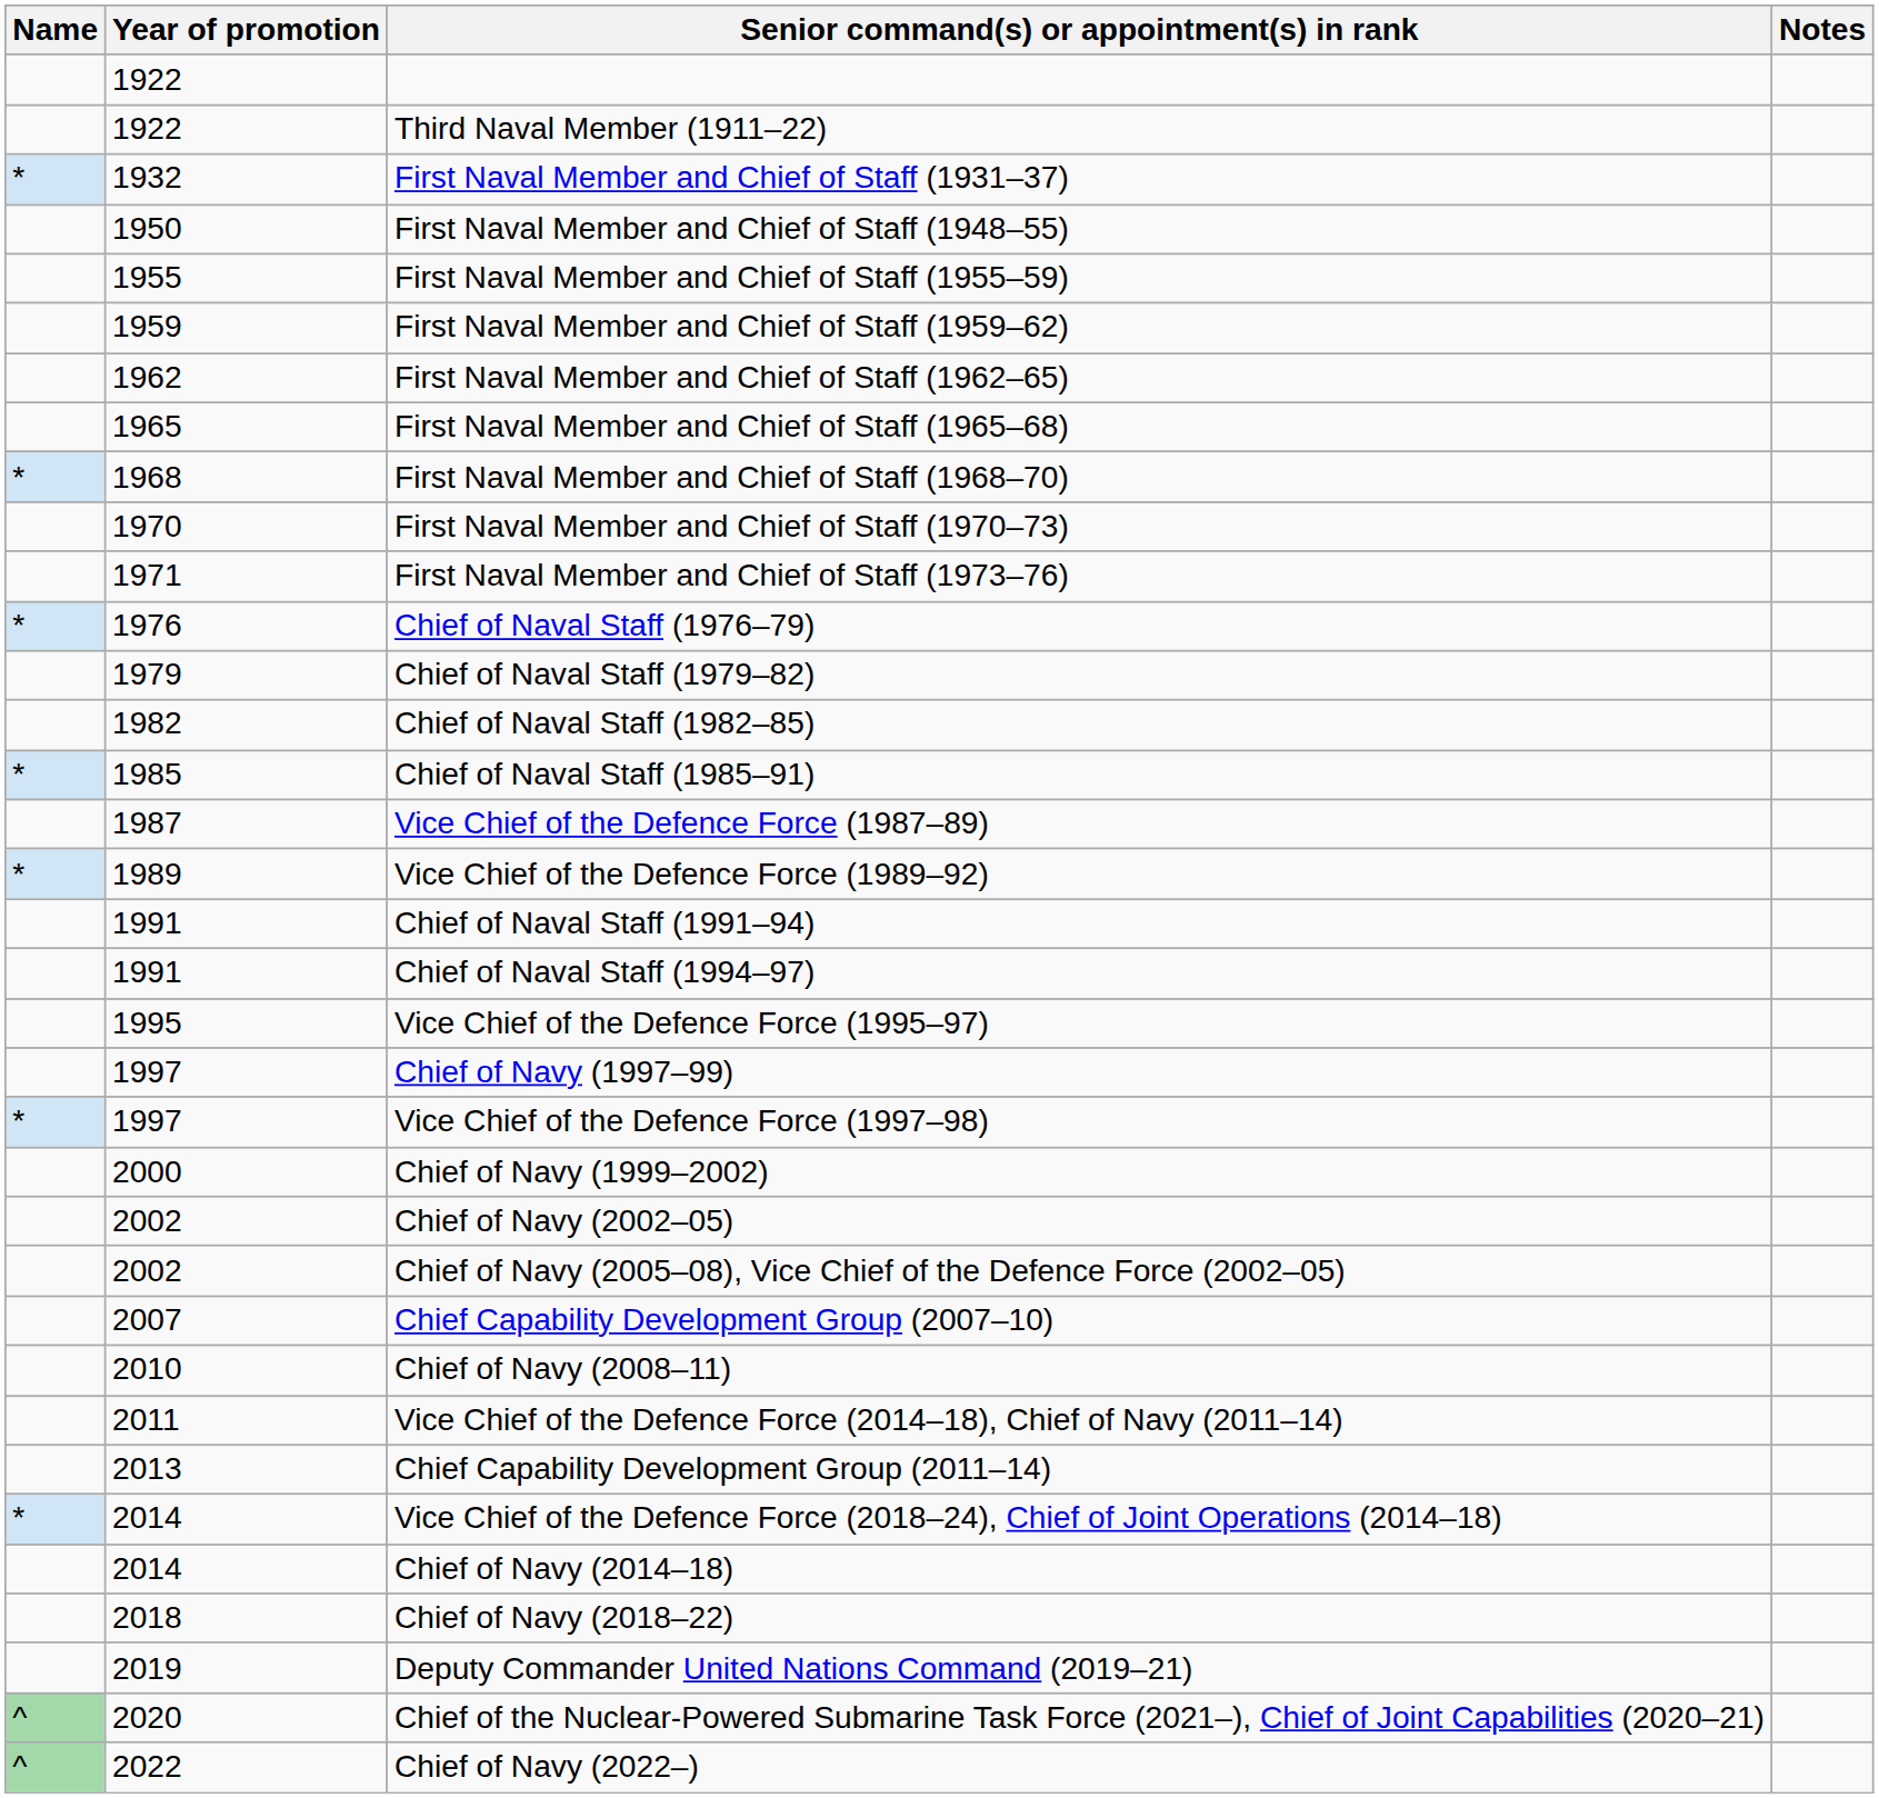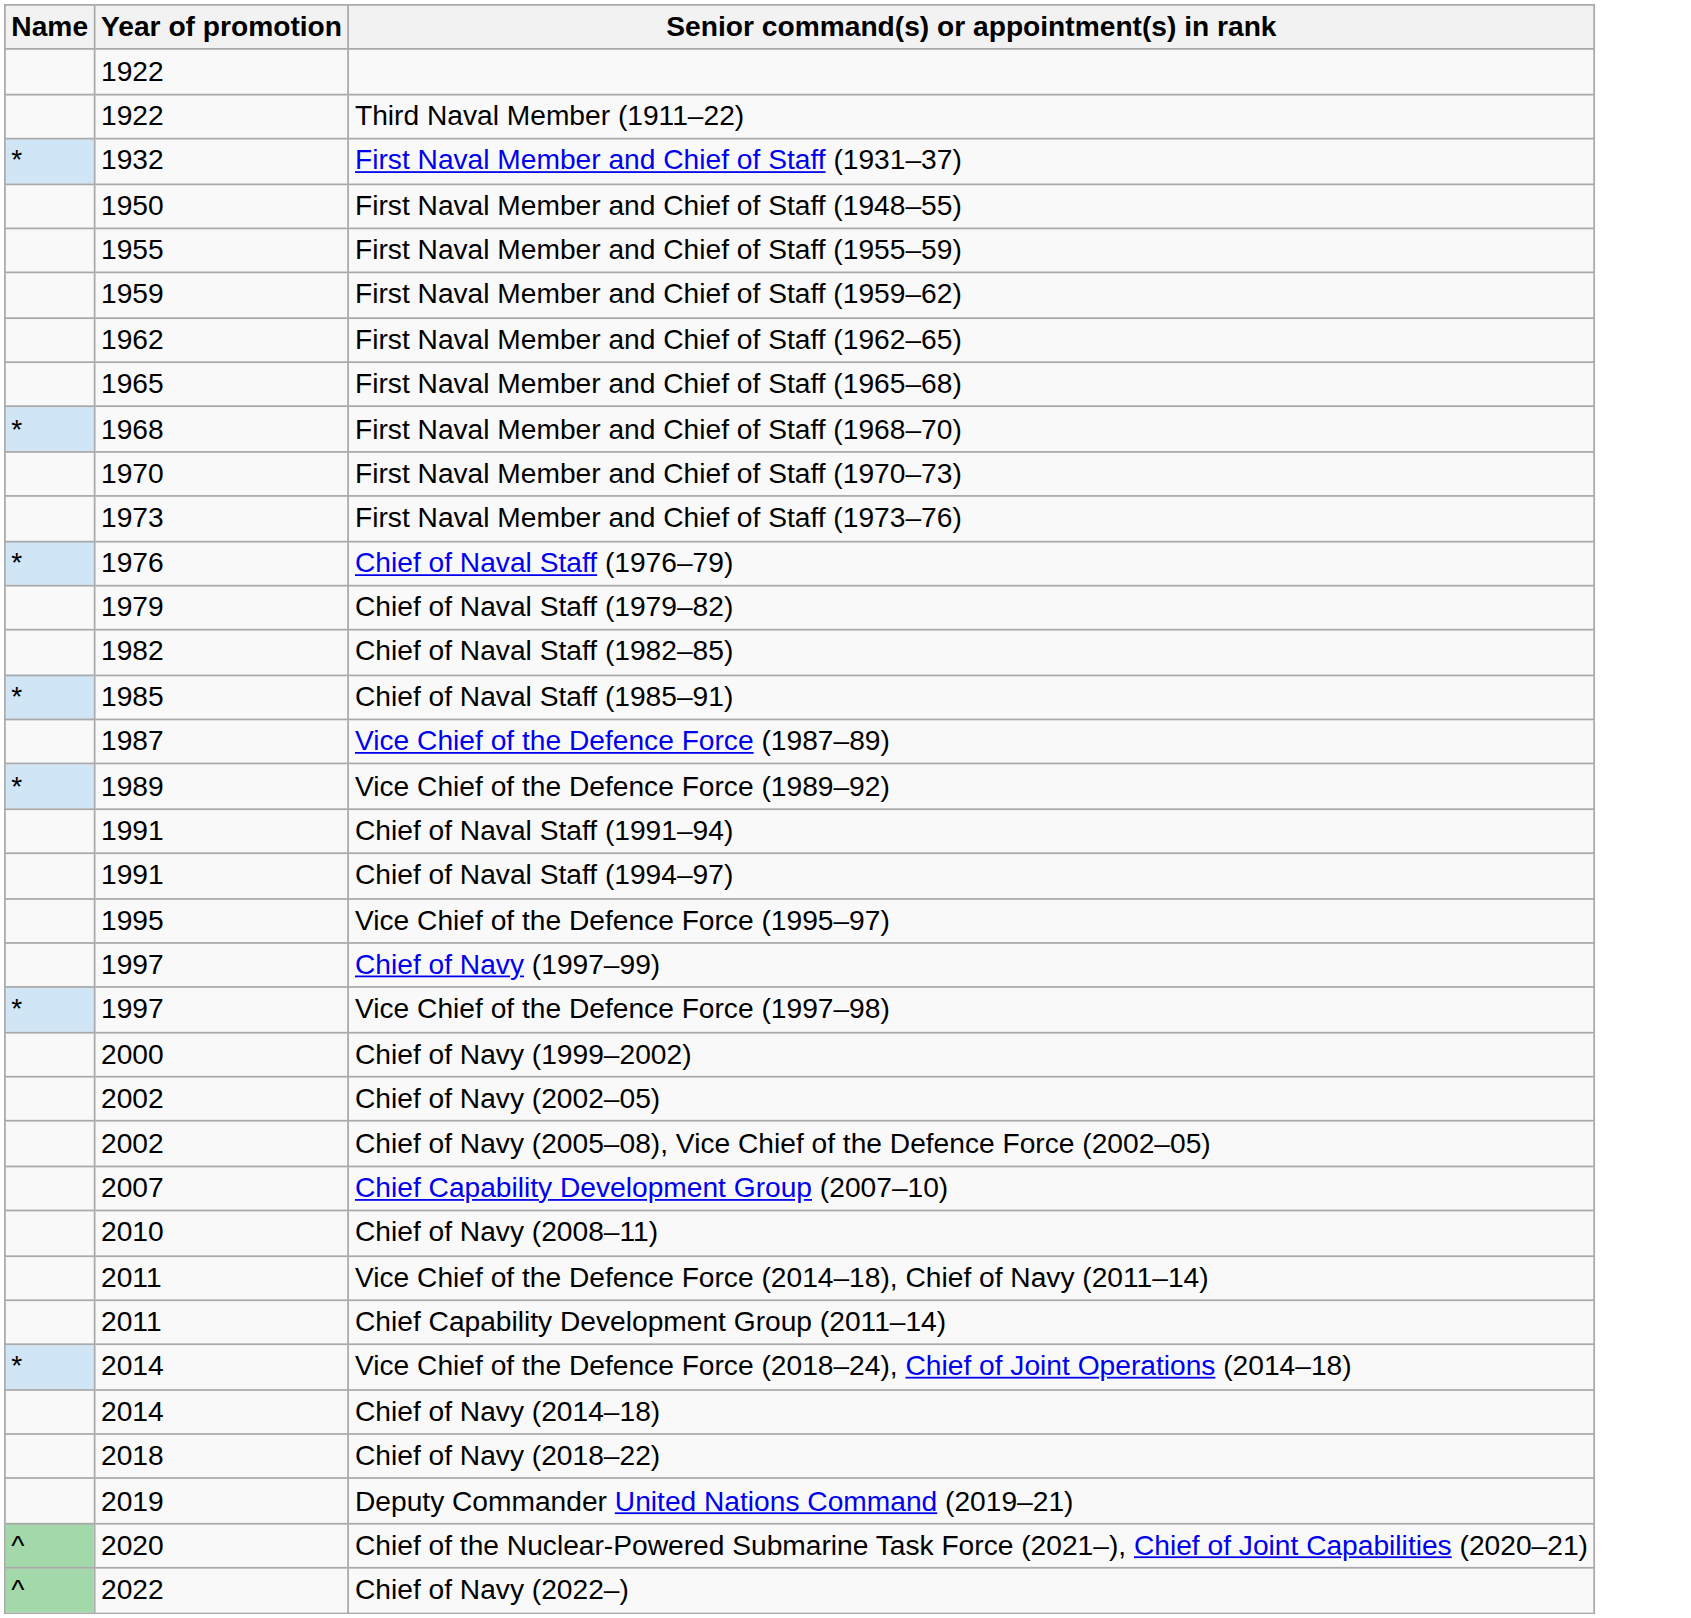 <table class="wikitable plainrowheaders sortable">
 <tr>
 <th scope="col">Name</th>
 <th scope="col">Year of promotion</th>
 <th scope="col">Senior command(s) or appointment(s) in rank</th>
-<th scope="col" class="unsortable">Notes</th>
 </tr>
 <tr>
 <td></td>
 <td>1922</td>
-<td></td>
 <td></td>
 </tr>
 <tr>
 <td></td>
 <td>1922</td>
 <td>Third Naval Member (1911–22)</td>
-<td></td>
 </tr>
 <tr>
 <td style="background:#d0e5f5;">*</td>
 <td>1932</td>
 <td><a href='#'>First Naval Member and Chief of Staff</a> (1931–37)</td>
-<td></td>
 </tr>
 <tr>
 <td></td>
 <td>1950</td>
 <td>First Naval Member and Chief of Staff (1948–55)</td>
-<td></td>
 </tr>
 <tr>
 <td></td>
 <td>1955</td>
 <td>First Naval Member and Chief of Staff (1955–59)</td>
-<td></td>
 </tr>
 <tr>
 <td></td>
 <td>1959</td>
 <td>First Naval Member and Chief of Staff (1959–62)</td>
-<td></td>
 </tr>
 <tr>
 <td></td>
 <td>1962</td>
 <td>First Naval Member and Chief of Staff (1962–65)</td>
-<td></td>
 </tr>
 <tr>
 <td></td>
 <td>1965</td>
 <td>First Naval Member and Chief of Staff (1965–68)</td>
-<td></td>
 </tr>
 <tr>
 <td style="background:#d0e5f5;">*</td>
 <td>1968</td>
 <td>First Naval Member and Chief of Staff (1968–70)</td>
-<td></td>
 </tr>
 <tr>
 <td></td>
 <td>1970</td>
 <td>First Naval Member and Chief of Staff (1970–73)</td>
-<td></td>
 </tr>
 <tr>
 <td></td>
-<td>1971</td>
+<td>1973</td>
 <td>First Naval Member and Chief of Staff (1973–76)</td>
-<td></td>
 </tr>
 <tr>
 <td style="background:#d0e5f5;">*</td>
 <td>1976</td>
 <td><a href='#'>Chief of Naval Staff</a> (1976–79)</td>
-<td></td>
 </tr>
 <tr>
 <td></td>
 <td>1979</td>
 <td>Chief of Naval Staff (1979–82)</td>
-<td></td>
 </tr>
 <tr>
 <td></td>
 <td>1982</td>
 <td>Chief of Naval Staff (1982–85)</td>
-<td></td>
 </tr>
 <tr>
 <td style="background:#d0e5f5;">*</td>
 <td>1985</td>
 <td>Chief of Naval Staff (1985–91)</td>
-<td></td>
 </tr>
 <tr>
 <td></td>
 <td>1987</td>
 <td><a href='#'>Vice Chief of the Defence Force</a> (1987–89)</td>
-<td></td>
 </tr>
 <tr>
 <td style="background:#d0e5f5;">*</td>
 <td>1989</td>
 <td>Vice Chief of the Defence Force (1989–92)</td>
-<td></td>
 </tr>
 <tr>
 <td></td>
 <td>1991</td>
 <td>Chief of Naval Staff (1991–94)</td>
-<td></td>
 </tr>
 <tr>
 <td></td>
 <td>1991</td>
 <td>Chief of Naval Staff (1994–97)</td>
-<td></td>
 </tr>
 <tr>
 <td></td>
 <td>1995</td>
 <td>Vice Chief of the Defence Force (1995–97)</td>
-<td></td>
 </tr>
 <tr>
 <td></td>
 <td>1997</td>
 <td><a href='#'>Chief of Navy</a> (1997–99)</td>
-<td></td>
 </tr>
 <tr>
 <td style="background:#d0e5f5;">*</td>
 <td>1997</td>
 <td>Vice Chief of the Defence Force (1997–98)</td>
-<td></td>
 </tr>
 <tr>
 <td></td>
 <td>2000</td>
 <td>Chief of Navy (1999–2002)</td>
-<td></td>
 </tr>
 <tr>
 <td></td>
 <td>2002</td>
 <td>Chief of Navy (2002–05)</td>
-<td></td>
 </tr>
 <tr>
 <td></td>
 <td>2002</td>
 <td>Chief of Navy (2005–08), Vice Chief of the Defence Force (2002–05)</td>
-<td></td>
 </tr>
 <tr>
 <td></td>
 <td>2007</td>
 <td><a href='#'>Chief Capability Development Group</a> (2007–10)</td>
-<td></td>
 </tr>
 <tr>
 <td></td>
 <td>2010</td>
 <td>Chief of Navy (2008–11)</td>
-<td></td>
 </tr>
 <tr>
 <td></td>
 <td>2011</td>
 <td>Vice Chief of the Defence Force (2014–18), Chief of Navy (2011–14)</td>
-<td></td>
 </tr>
 <tr>
 <td></td>
-<td>2013</td>
+<td>2011</td>
 <td>Chief Capability Development Group (2011–14)</td>
-<td></td>
 </tr>
 <tr>
 <td style="background:#d0e5f5;">*</td>
 <td>2014</td>
 <td>Vice Chief of the Defence Force (2018–24), <a href='#'>Chief of Joint Operations</a> (2014–18)</td>
-<td></td>
 </tr>
 <tr>
 <td></td>
 <td>2014</td>
 <td>Chief of Navy (2014–18)</td>
-<td></td>
 </tr>
 <tr>
 <td></td>
 <td>2018</td>
 <td>Chief of Navy (2018–22)</td>
-<td></td>
 </tr>
 <tr>
 <td></td>
 <td>2019</td>
 <td>Deputy Commander <a href='#'>United Nations Command</a> (2019–21)</td>
-<td></td>
 </tr>
 <tr>
 <td style="background:#a3d9aa;">^</td>
 <td>2020</td>
 <td>Chief of the Nuclear-Powered Submarine Task Force (2021–), <a href='#'>Chief of Joint Capabilities</a> (2020–21)</td>
-<td></td>
 </tr>
 <tr>
 <td style="background:#a3d9aa;">^</td>
 <td>2022</td>
 <td>Chief of Navy (2022–)</td>
-<td></td>
 </tr>
 </table>
